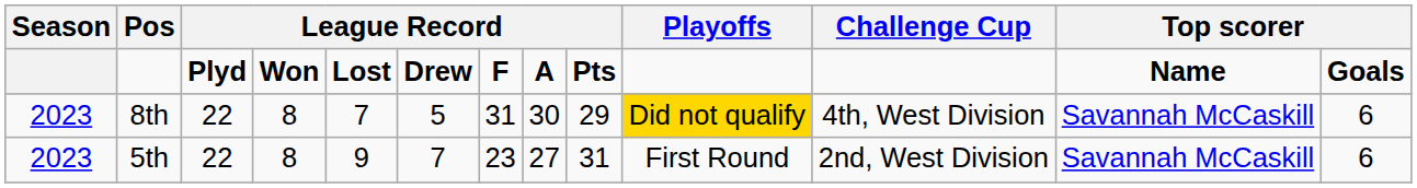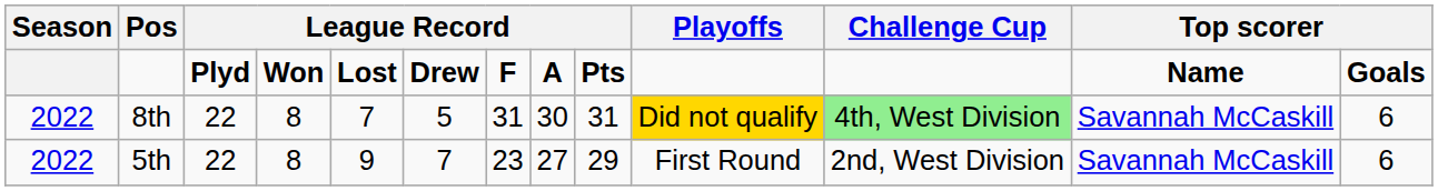 <table class="wikitable" style="text-align: center;">
 <tr>
 <th>Season</th>
 <th>Pos</th>
 <th colspan=7>League Record</th>
 <th><a href='#'>Playoffs</a></th>
 <th><a href='#'>Challenge Cup</a></th>
 <th colspan=2>Top scorer</th>
 </tr>
 <tr>
 <th></th>
 <td></td>
 <td><strong>Plyd</strong></td>
 <td><strong>Won</strong></td>
 <td><strong>Lost</strong></td>
 <td><strong>Drew</strong></td>
 <td><strong>F</strong></td>
 <td><strong>A</strong></td>
 <td><strong>Pts</strong></td>
 <td></td>
 <td></td>
 <td><strong>Name</strong></td>
 <td><strong>Goals</strong></td>
 </tr>
 <tr>
-<td><a href='#'>2023</a></td>
+<td><a href='#'>2022</a></td>
 <td>8th</td>
 <td>22</td>
 <td>8</td>
 <td>7</td>
 <td>5</td>
 <td>31</td>
 <td>30</td>
-<td>29</td>
+<td>31</td>
 <td style="background: gold;">Did not qualify</td>
-<td>4th, West Division</td>
+<td style="background: lightgreen;">4th, West Division</td>
 <td><a href='#'>Savannah McCaskill</a></td>
 <td>6</td>
 </tr>
 <tr>
-<td><a href='#'>2023</a></td>
+<td><a href='#'>2022</a></td>
 <td>5th</td>
 <td>22</td>
 <td>8</td>
 <td>9</td>
 <td>7</td>
 <td>23</td>
 <td>27</td>
-<td>31</td>
+<td>29</td>
 <td>First Round</td>
 <td>2nd, West Division</td>
 <td><a href='#'>Savannah McCaskill</a></td>
 <td>6</td>
 </tr>
 </table>
